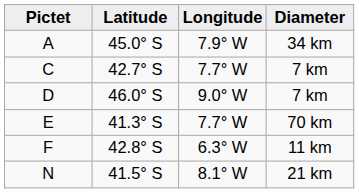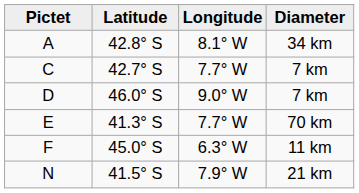 <table class="wikitable">
 <tr>
 <th width="25%" style="background:#eeeeee;">Pictet</th>
 <th width="25%" style="background:#eeeeee;">Latitude</th>
 <th width="25%" style="background:#eeeeee;">Longitude</th>
 <th width="25%" style="background:#eeeeee;">Diameter</th>
 </tr>
 <tr>
 <td align="center">A</td>
-<td align="center">45.0° S</td>
-<td align="center">7.9° W</td>
+<td align="center">42.8° S</td>
+<td align="center">8.1° W</td>
 <td align="center">34 km</td>
 </tr>
 <tr>
 <td align="center">C</td>
 <td align="center">42.7° S</td>
 <td align="center">7.7° W</td>
 <td align="center">7 km</td>
 </tr>
 <tr>
 <td align="center">D</td>
 <td align="center">46.0° S</td>
 <td align="center">9.0° W</td>
 <td align="center">7 km</td>
 </tr>
 <tr>
 <td align="center">E</td>
 <td align="center">41.3° S</td>
 <td align="center">7.7° W</td>
 <td align="center">70 km</td>
 </tr>
 <tr>
 <td align="center">F</td>
-<td align="center">42.8° S</td>
+<td align="center">45.0° S</td>
 <td align="center">6.3° W</td>
 <td align="center">11 km</td>
 </tr>
 <tr>
 <td align="center">N</td>
 <td align="center">41.5° S</td>
-<td align="center">8.1° W</td>
+<td align="center">7.9° W</td>
 <td align="center">21 km</td>
 </tr>
 </table>
